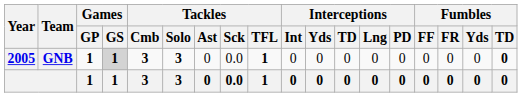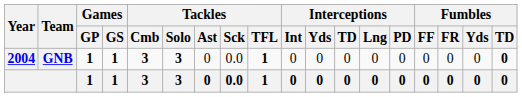 <table class="wikitable" style="text-align:center">
 <tr>
 <th rowspan="2">Year</th>
 <th rowspan="2">Team</th>
 <th colspan="2">Games</th>
 <th colspan="5">Tackles</th>
 <th colspan="5">Interceptions</th>
 <th colspan="4">Fumbles</th>
 </tr>
 <tr>
 <th>GP</th>
 <th>GS</th>
 <th>Cmb</th>
 <th>Solo</th>
 <th>Ast</th>
 <th>Sck</th>
 <th>TFL</th>
 <th>Int</th>
 <th>Yds</th>
 <th>TD</th>
 <th>Lng</th>
 <th>PD</th>
 <th>FF</th>
 <th>FR</th>
 <th>Yds</th>
 <th>TD</th>
 </tr>
 <tr>
-<th><a href='#'>2005</a></th>
+<th><a href='#'>2004</a></th>
 <th><a href='#'>GNB</a></th>
 <td><strong>1</strong></td>
-<td style="background: lightgrey;"><strong>1</strong></td>
+<td><strong>1</strong></td>
 <td><strong>3</strong></td>
 <td><strong>3</strong></td>
 <td>0</td>
 <td>0.0</td>
 <td><strong>1</strong></td>
 <td>0</td>
 <td>0</td>
 <td>0</td>
 <td>0</td>
 <td>0</td>
 <td>0</td>
 <td>0</td>
 <td>0</td>
 <td><strong>0</strong></td>
 </tr>
 <tr>
 <th colspan="2"></th>
 <th>1</th>
 <th>1</th>
 <th>3</th>
 <th>3</th>
 <th>0</th>
 <th>0.0</th>
 <th>1</th>
 <th>0</th>
 <th>0</th>
 <th>0</th>
 <th>0</th>
 <th>0</th>
 <th>0</th>
 <th>0</th>
 <th>0</th>
 <th>0</th>
 </tr>
 </table>
